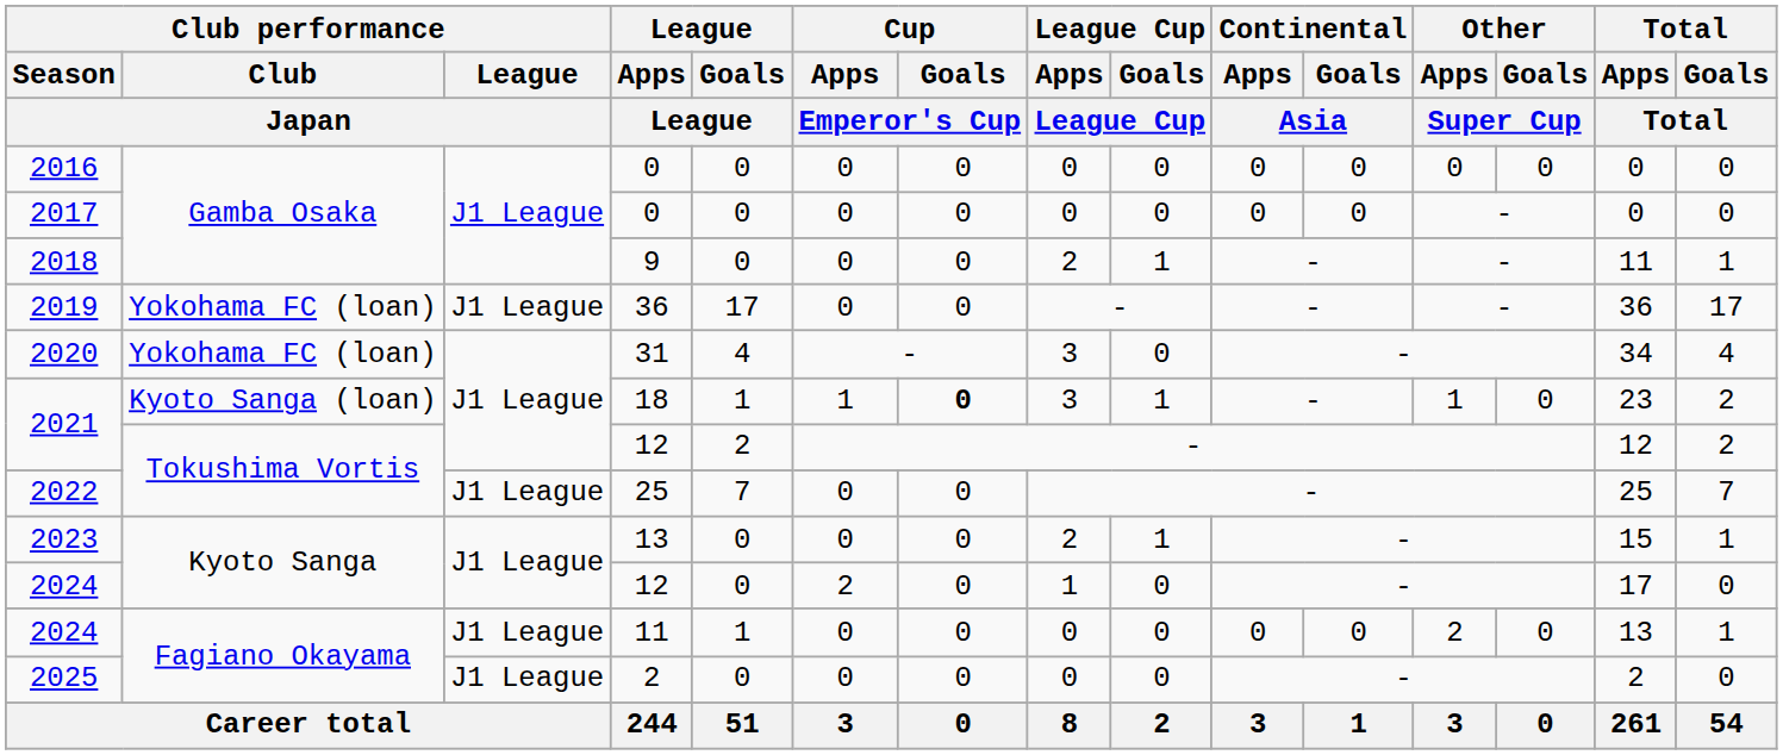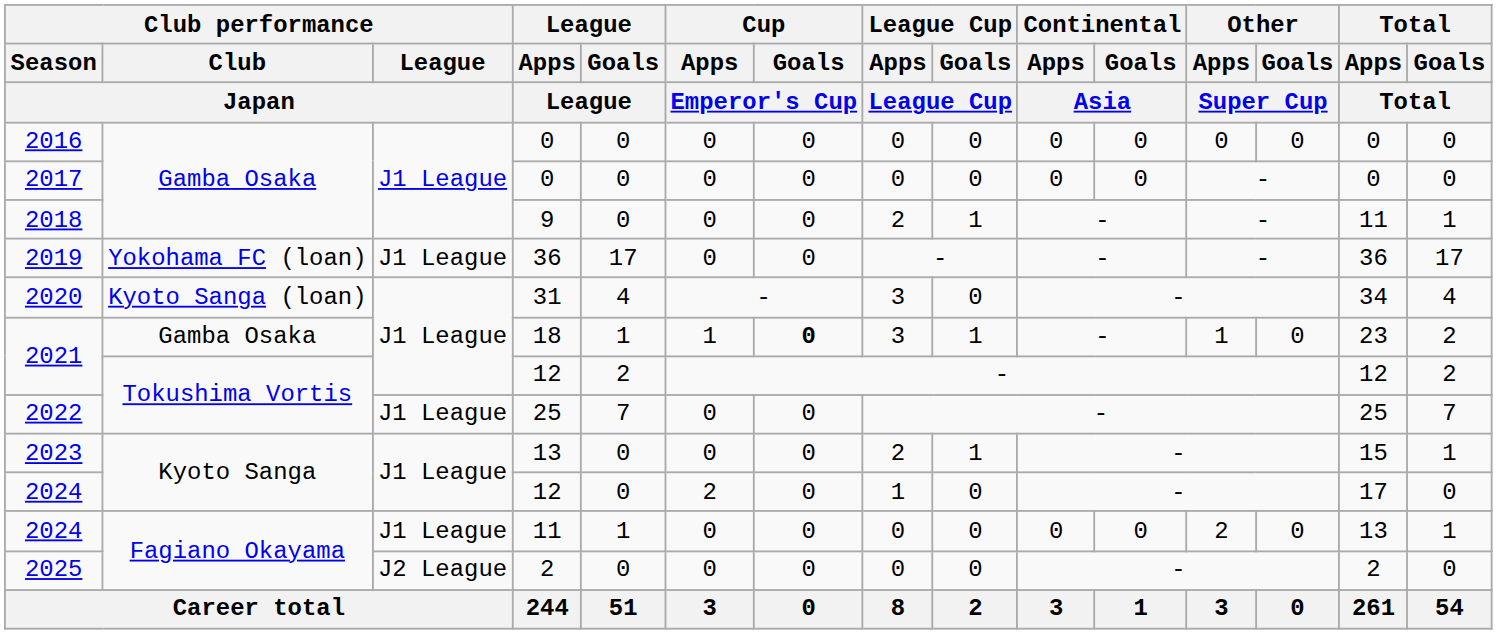 <table class="wikitable" style="text-align:center">
 <tr>
 <th colspan=3>Club performance</th>
 <th colspan=2>League</th>
 <th colspan=2>Cup</th>
 <th colspan=2>League Cup</th>
 <th colspan=2>Continental</th>
 <th colspan=2>Other</th>
 <th colspan=2>Total</th>
 </tr>
 <tr>
 <th>Season</th>
 <th>Club</th>
 <th>League</th>
 <th>Apps</th>
 <th>Goals</th>
 <th>Apps</th>
 <th>Goals</th>
 <th>Apps</th>
 <th>Goals</th>
 <th>Apps</th>
 <th>Goals</th>
 <th>Apps</th>
 <th>Goals</th>
 <th>Apps</th>
 <th>Goals</th>
 </tr>
 <tr>
 <th colspan=3>Japan</th>
 <th colspan=2>League</th>
 <th colspan=2><a href='#'>Emperor's Cup</a></th>
 <th colspan=2><a href='#'>League Cup</a></th>
 <th colspan=2><a href='#'>Asia</a></th>
 <th colspan=2><a href='#'>Super Cup</a></th>
 <th colspan=2>Total</th>
 </tr>
 <tr>
 <td><a href='#'>2016</a></td>
 <td rowspan="3"><a href='#'>Gamba Osaka</a></td>
 <td rowspan="3"><a href='#'>J1 League</a></td>
 <td>0</td>
 <td>0</td>
 <td>0</td>
 <td>0</td>
 <td>0</td>
 <td>0</td>
 <td>0</td>
 <td>0</td>
 <td>0</td>
 <td>0</td>
 <td>0</td>
 <td>0</td>
 </tr>
 <tr>
 <td><a href='#'>2017</a></td>
 <td>0</td>
 <td>0</td>
 <td>0</td>
 <td>0</td>
 <td>0</td>
 <td>0</td>
 <td>0</td>
 <td>0</td>
 <td colspan="2">-</td>
 <td>0</td>
 <td>0</td>
 </tr>
 <tr>
 <td><a href='#'>2018</a></td>
 <td>9</td>
 <td>0</td>
 <td>0</td>
 <td>0</td>
 <td>2</td>
 <td>1</td>
 <td colspan="2">-</td>
 <td colspan="2">-</td>
 <td>11</td>
 <td>1</td>
 </tr>
 <tr>
 <td><a href='#'>2019</a></td>
 <td><a href='#'>Yokohama FC</a> (loan)</td>
 <td>J1 League</td>
 <td>36</td>
 <td>17</td>
 <td>0</td>
 <td>0</td>
 <td colspan="2">-</td>
 <td colspan="2">-</td>
 <td colspan="2">-</td>
 <td>36</td>
 <td>17</td>
 </tr>
 <tr>
 <td><a href='#'>2020</a></td>
-<td><a href='#'>Yokohama FC</a> (loan)</td>
+<td><a href='#'>Kyoto Sanga</a> (loan)</td>
 <td rowspan="3">J1 League</td>
 <td>31</td>
 <td>4</td>
 <td colspan="2">-</td>
 <td>3</td>
 <td>0</td>
 <td colspan="4">-</td>
 <td>34</td>
 <td>4</td>
 </tr>
 <tr>
 <td rowspan="2"><a href='#'>2021</a></td>
-<td><a href='#'>Kyoto Sanga</a> (loan)</td>
+<td>Gamba Osaka</td>
 <td>18</td>
 <td>1</td>
 <td>1</td>
 <td><strong>0</strong></td>
 <td>3</td>
 <td>1</td>
 <td colspan="2">-</td>
 <td>1</td>
 <td>0</td>
 <td>23</td>
 <td>2</td>
 </tr>
 <tr>
 <td rowspan="2"><a href='#'>Tokushima Vortis</a></td>
 <td>12</td>
 <td>2</td>
 <td colspan="8">-</td>
 <td>12</td>
 <td>2</td>
 </tr>
 <tr>
 <td><a href='#'>2022</a></td>
 <td>J1 League</td>
 <td>25</td>
 <td>7</td>
 <td>0</td>
 <td>0</td>
 <td colspan="6">-</td>
 <td>25</td>
 <td>7</td>
 </tr>
 <tr>
 <td><a href='#'>2023</a></td>
 <td rowspan="2">Kyoto Sanga</td>
 <td rowspan="2">J1 League</td>
 <td>13</td>
 <td>0</td>
 <td>0</td>
 <td>0</td>
 <td>2</td>
 <td>1</td>
 <td colspan="4">-</td>
 <td>15</td>
 <td>1</td>
 </tr>
 <tr>
 <td><a href='#'>2024</a></td>
 <td>12</td>
 <td>0</td>
 <td>2</td>
 <td>0</td>
 <td>1</td>
 <td>0</td>
 <td colspan="4">-</td>
 <td>17</td>
 <td>0</td>
 </tr>
 <tr>
 <td><a href='#'>2024</a></td>
 <td rowspan="2"><a href='#'>Fagiano Okayama</a></td>
 <td>J1 League</td>
 <td>11</td>
 <td>1</td>
 <td>0</td>
 <td>0</td>
 <td>0</td>
 <td>0</td>
 <td>0</td>
 <td>0</td>
 <td>2</td>
 <td>0</td>
 <td>13</td>
 <td>1</td>
 </tr>
 <tr>
 <td><a href='#'>2025</a></td>
-<td>J1 League</td>
+<td>J2 League</td>
 <td>2</td>
 <td>0</td>
 <td>0</td>
 <td>0</td>
 <td>0</td>
 <td>0</td>
 <td colspan="4">-</td>
 <td>2</td>
 <td>0</td>
 </tr>
 <tr>
 <th colspan=3>Career total</th>
 <th>244</th>
 <th>51</th>
 <th>3</th>
 <th>0</th>
 <th>8</th>
 <th>2</th>
 <th>3</th>
 <th>1</th>
 <th>3</th>
 <th>0</th>
 <th>261</th>
 <th>54</th>
 </tr>
 </table>
